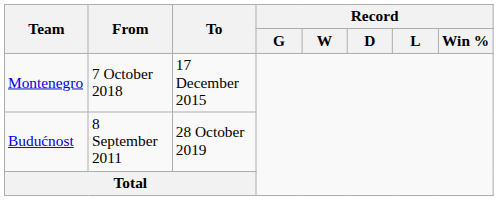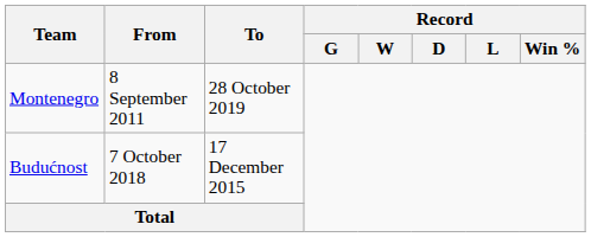 <table class=wikitable style=text-align:center>
 <tr>
 <th rowspan=2! width=80>Team</th>
 <th rowspan=2! width=80>From</th>
 <th rowspan=2! width=80>To</th>
 <th colspan=5>Record</th>
 </tr>
 <tr>
 <th width="40">G</th>
 <th width="40">W</th>
 <th width="40">D</th>
 <th width="40">L</th>
 <th width="50">Win %</th>
 </tr>
 <tr>
 <td align="left"><a href='#'>Montenegro</a></td>
-<td align="left">7 October 2018</td>
-<td align="left">17 December 2015<br></td>
+<td align="left">8 September 2011</td>
+<td align="left">28 October 2019<br></td>
 </tr>
 <tr>
 <td align="left"><a href='#'>Budućnost</a></td>
-<td align="left">8 September 2011</td>
-<td align="left">28 October 2019<br></td>
+<td align="left">7 October 2018</td>
+<td align="left">17 December 2015<br></td>
 </tr>
 <tr>
 <th colspan="3">Total<br></th>
 </tr>
 </table>
